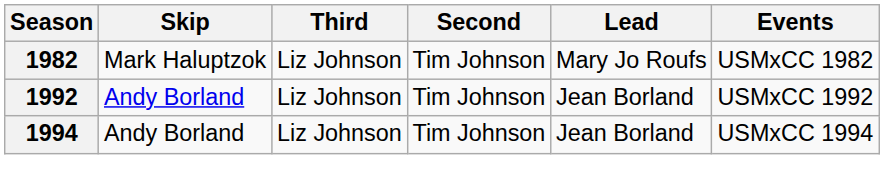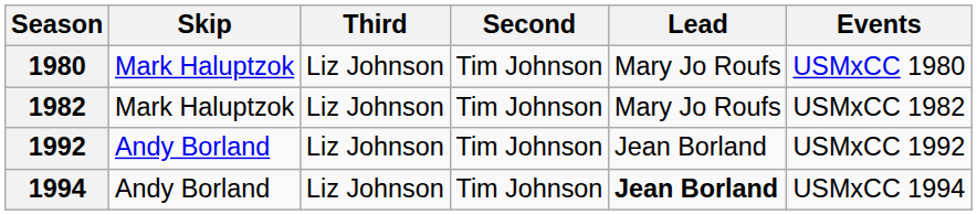 <table class="wikitable">
 <tr>
 <th scope="col">Season</th>
 <th scope="col">Skip</th>
 <th scope="col">Third</th>
 <th scope="col">Second</th>
 <th scope="col">Lead</th>
 <th scope="col">Events</th>
+</tr>
+<tr>
+<th scope="row">1980</th>
+<td><a href='#'>Mark Haluptzok</a></td>
+<td>Liz Johnson</td>
+<td>Tim Johnson</td>
+<td>Mary Jo Roufs</td>
+<td><a href='#'>USMxCC</a> 1980 </td>
 </tr>
 <tr>
 <th scope="row">1982</th>
 <td>Mark Haluptzok</td>
 <td>Liz Johnson</td>
 <td>Tim Johnson</td>
 <td>Mary Jo Roufs</td>
 <td>USMxCC 1982 </td>
 </tr>
 <tr>
 <th scope="row">1992</th>
 <td><a href='#'>Andy Borland</a></td>
 <td>Liz Johnson</td>
 <td>Tim Johnson</td>
 <td>Jean Borland</td>
 <td>USMxCC 1992 </td>
 </tr>
 <tr>
 <th scope="row">1994</th>
 <td>Andy Borland</td>
 <td>Liz Johnson</td>
 <td>Tim Johnson</td>
-<td>Jean Borland</td>
+<td><strong>Jean Borland</strong></td>
 <td>USMxCC 1994 </td>
 </tr>
 </table>
